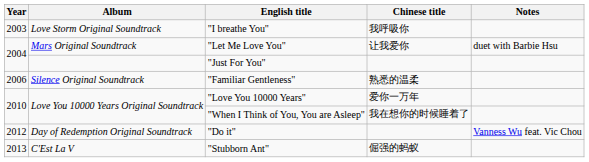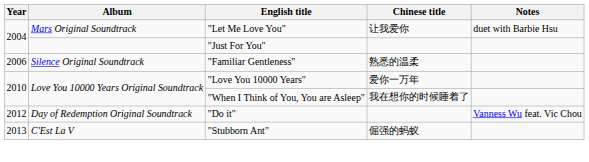 <table class="wikitable">
 <tr>
 <th>Year</th>
 <th>Album</th>
 <th>English title</th>
 <th>Chinese title</th>
 <th>Notes</th>
-</tr>
-<tr>
-<td>2003</td>
-<td><em>Love Storm Original Soundtrack</em></td>
-<td>"I breathe You"</td>
-<td>我呼吸你</td>
-<td></td>
 </tr>
 <tr>
 <td rowspan=2>2004</td>
 <td><em><a href='#'>Mars</a> Original Soundtrack</em></td>
 <td>"Let Me Love You"</td>
 <td>让我爱你</td>
 <td>duet with Barbie Hsu</td>
 </tr>
 <tr>
 <td></td>
 <td>"Just For You"</td>
 <td></td>
 <td></td>
 </tr>
 <tr>
 <td>2006</td>
 <td><em><a href='#'>Silence</a> Original Soundtrack</em></td>
 <td>"Familiar Gentleness"</td>
 <td>熟悉的温柔</td>
 <td></td>
 </tr>
 <tr>
 <td rowspan=2>2010</td>
 <td rowspan=2><em>Love You 10000 Years Original Soundtrack</em></td>
 <td>"Love You 10000 Years"</td>
 <td>爱你一万年</td>
 <td></td>
 </tr>
 <tr>
 <td>"When I Think of You, You are Asleep"</td>
 <td>我在想你的时候睡着了</td>
 <td></td>
 </tr>
 <tr>
 <td>2012</td>
 <td><em>Day of Redemption Original Soundtrack</em></td>
 <td>"Do it"</td>
 <td></td>
 <td><a href='#'>Vanness Wu</a> feat. Vic Chou</td>
 </tr>
 <tr>
 <td>2013</td>
 <td><em>C'Est La V</em></td>
 <td>"Stubborn Ant"</td>
 <td>倔强的蚂蚁</td>
 <td></td>
 </tr>
 </table>
